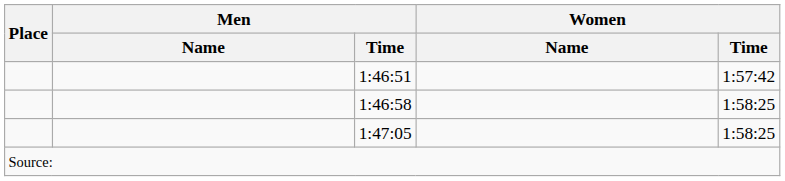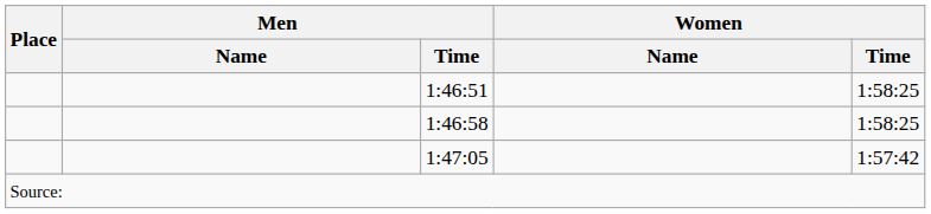 <table class="wikitable" style="font-size:95%;">
 <tr>
 <th rowspan="2">Place</th>
 <th colspan="2">Men</th>
 <th colspan="2">Women</th>
 </tr>
 <tr>
 <th style="width: 17em">Name</th>
 <th>Time</th>
 <th style="width: 17em">Name</th>
 <th>Time</th>
 </tr>
 <tr>
 <td align="center"></td>
 <td></td>
 <td>1:46:51</td>
 <td></td>
-<td>1:57:42</td>
+<td>1:58:25</td>
 </tr>
 <tr>
 <td align="center"></td>
 <td></td>
 <td>1:46:58</td>
 <td></td>
 <td>1:58:25</td>
 </tr>
 <tr>
 <td align="center"></td>
 <td></td>
 <td>1:47:05</td>
 <td></td>
-<td>1:58:25</td>
+<td>1:57:42</td>
 </tr>
 <tr>
 <td colspan="7"><small>Source:</small></td>
 </tr>
 </table>
